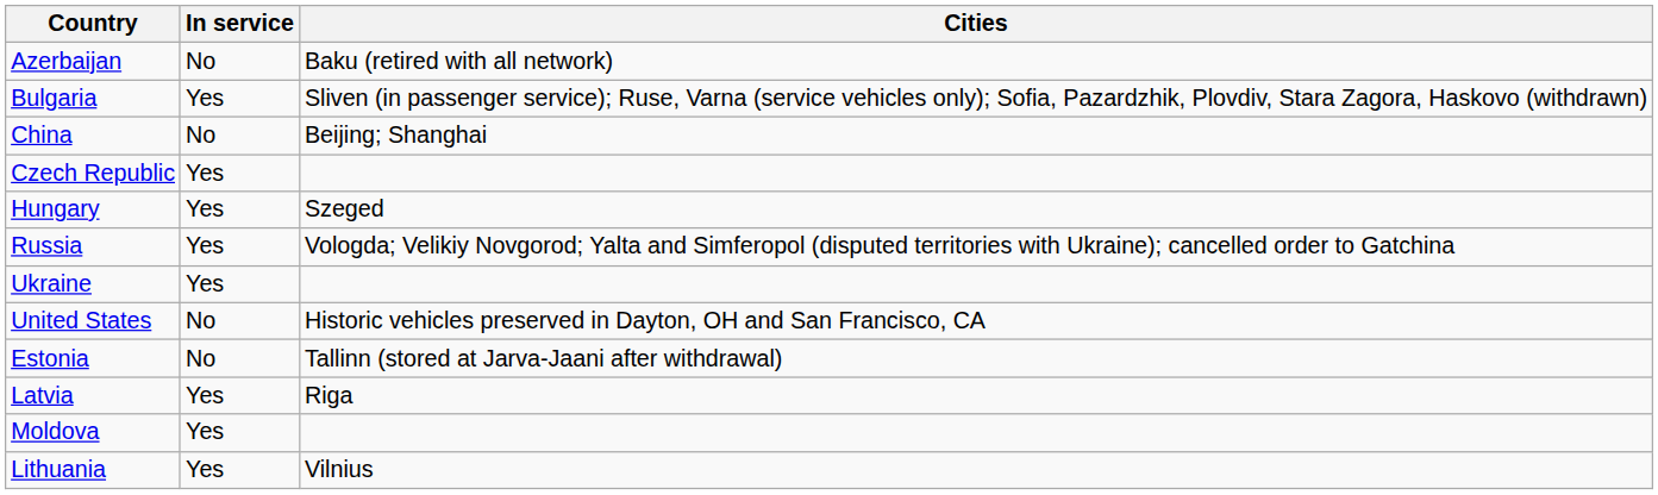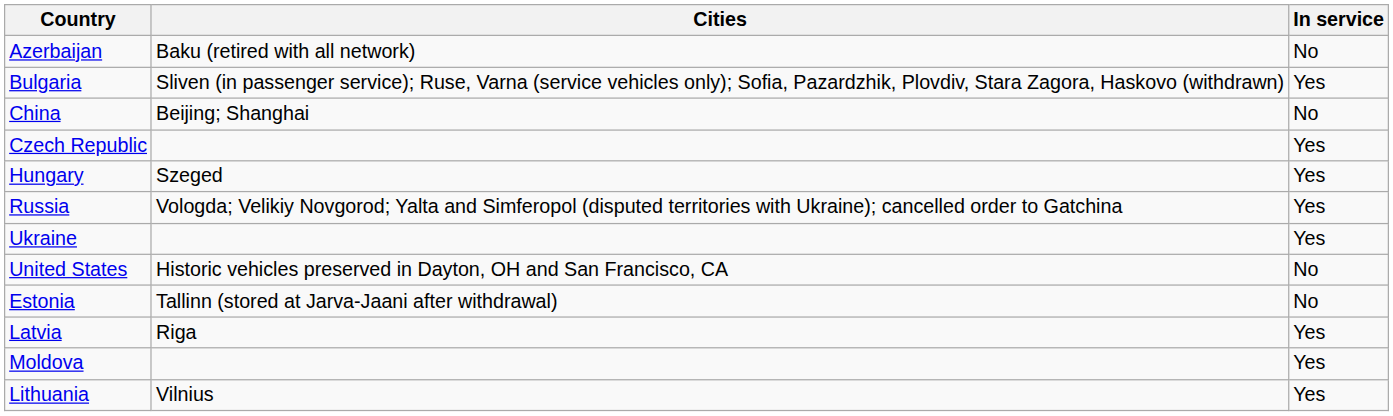 <table class="wikitable sortable">
 <tr>
 <th>Country</th>
+<th>Cities</th>
 <th>In service</th>
-<th>Cities</th>
 </tr>
 <tr>
 <td><a href='#'>Azerbaijan</a></td>
+<td>Baku (retired with all network)</td>
 <td>No</td>
-<td>Baku (retired with all network)</td>
 </tr>
 <tr>
 <td><a href='#'>Bulgaria</a></td>
+<td>Sliven (in passenger service); Ruse, Varna (service vehicles only); Sofia, Pazardzhik, Plovdiv, Stara Zagora, Haskovo (withdrawn)</td>
 <td>Yes</td>
-<td>Sliven (in passenger service); Ruse, Varna (service vehicles only); Sofia, Pazardzhik, Plovdiv, Stara Zagora, Haskovo (withdrawn)</td>
 </tr>
 <tr>
 <td><a href='#'>China</a></td>
+<td>Beijing; Shanghai</td>
 <td>No</td>
-<td>Beijing; Shanghai</td>
 </tr>
 <tr>
 <td><a href='#'>Czech Republic</a></td>
+<td></td>
 <td>Yes</td>
-<td></td>
 </tr>
 <tr>
 <td><a href='#'>Hungary</a></td>
+<td>Szeged</td>
 <td>Yes</td>
-<td>Szeged</td>
 </tr>
 <tr>
 <td><a href='#'>Russia</a></td>
+<td>Vologda; Velikiy Novgorod; Yalta and Simferopol (disputed territories with Ukraine); cancelled order to Gatchina</td>
 <td>Yes</td>
-<td>Vologda; Velikiy Novgorod; Yalta and Simferopol (disputed territories with Ukraine); cancelled order to Gatchina</td>
 </tr>
 <tr>
 <td><a href='#'>Ukraine</a></td>
+<td></td>
 <td>Yes</td>
-<td></td>
 </tr>
 <tr>
 <td><a href='#'>United States</a></td>
+<td>Historic vehicles preserved in Dayton, OH and San Francisco, CA</td>
 <td>No</td>
-<td>Historic vehicles preserved in Dayton, OH and San Francisco, CA</td>
 </tr>
 <tr>
 <td><a href='#'>Estonia</a></td>
+<td>Tallinn (stored at Jarva-Jaani after withdrawal)</td>
 <td>No</td>
-<td>Tallinn (stored at Jarva-Jaani after withdrawal)</td>
 </tr>
 <tr>
 <td><a href='#'>Latvia</a></td>
+<td>Riga</td>
 <td>Yes</td>
-<td>Riga</td>
 </tr>
 <tr>
 <td><a href='#'>Moldova</a></td>
+<td></td>
 <td>Yes</td>
-<td></td>
 </tr>
 <tr>
 <td><a href='#'>Lithuania</a></td>
+<td>Vilnius</td>
 <td>Yes</td>
-<td>Vilnius</td>
 </tr>
 </table>
